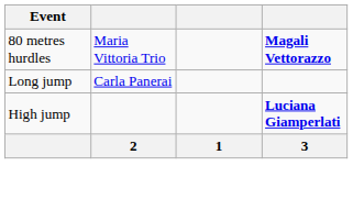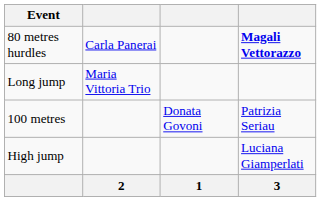 <table class="wikitable" width=55% style="font-size:90%; text-align:left;">
 <tr>
 <th width=25%>Event</th>
 <th width=25%></th>
 <th width=25%></th>
 <th width=25%></th>
 </tr>
 <tr>
 <td>80 metres hurdles</td>
-<td><a href='#'>Maria Vittoria Trio</a></td>
+<td><a href='#'>Carla Panerai</a></td>
 <td></td>
 <td><strong><a href='#'>Magali Vettorazzo</a></strong></td>
 </tr>
 <tr>
 <td>Long jump</td>
-<td><a href='#'>Carla Panerai</a></td>
+<td><a href='#'>Maria Vittoria Trio</a></td>
 <td></td>
 <td></td>
+</tr>
+<tr>
+<td>100 metres</td>
+<td></td>
+<td><a href='#'>Donata Govoni</a></td>
+<td><a href='#'>Patrizia Seriau</a></td>
 </tr>
 <tr>
 <td>High jump</td>
 <td></td>
 <td></td>
-<td><strong><a href='#'>Luciana Giamperlati</a></strong></td>
+<td><a href='#'>Luciana Giamperlati</a></td>
 </tr>
 <tr>
 <th></th>
 <th>2</th>
 <th>1</th>
 <th>3</th>
 </tr>
 </table>
